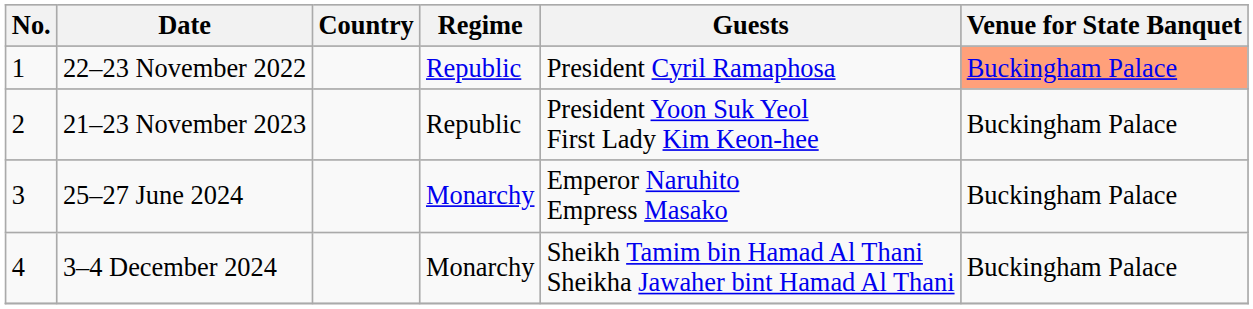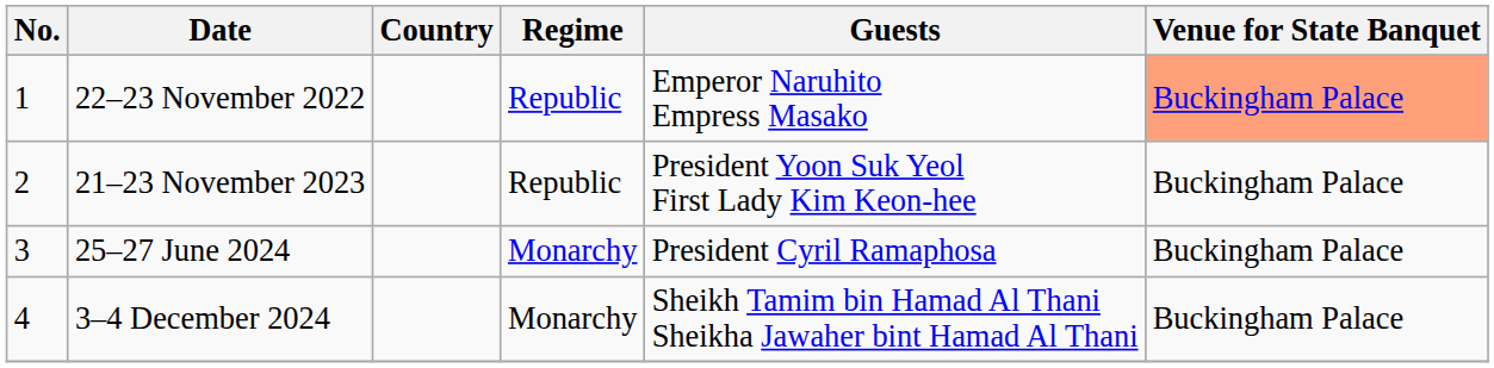 <table class="wikitable sortable" border="1" style="margin: 1em auto 1em auto">
 <tr>
 <th>No.</th>
 <th class="unsortable">Date</th>
 <th>Country</th>
 <th>Regime</th>
 <th class="unsortable">Guests</th>
 <th>Venue for State Banquet</th>
 </tr>
 <tr>
 <td>1</td>
 <td>22–23 November 2022</td>
 <td></td>
 <td><a href='#'>Republic</a></td>
-<td>President <a href='#'>Cyril Ramaphosa</a></td>
+<td>Emperor <a href='#'>Naruhito</a><br>Empress <a href='#'>Masako</a></td>
 <td style="background: lightsalmon;"><a href='#'>Buckingham Palace</a></td>
 </tr>
 <tr>
 <td>2</td>
 <td>21–23 November 2023</td>
 <td></td>
 <td>Republic</td>
 <td>President <a href='#'>Yoon Suk Yeol</a><br>First Lady <a href='#'>Kim Keon-hee</a></td>
 <td>Buckingham Palace</td>
 </tr>
 <tr>
 <td>3</td>
 <td>25–27 June 2024</td>
 <td></td>
 <td><a href='#'>Monarchy</a></td>
-<td>Emperor <a href='#'>Naruhito</a><br>Empress <a href='#'>Masako</a></td>
+<td>President <a href='#'>Cyril Ramaphosa</a></td>
 <td>Buckingham Palace</td>
 </tr>
 <tr>
 <td>4</td>
 <td>3–4 December 2024</td>
 <td></td>
 <td>Monarchy</td>
 <td>Sheikh <a href='#'>Tamim bin Hamad Al Thani</a><br>Sheikha <a href='#'>Jawaher bint Hamad Al Thani</a></td>
 <td>Buckingham Palace</td>
 </tr>
 <tr>
 </tr>
 </table>
